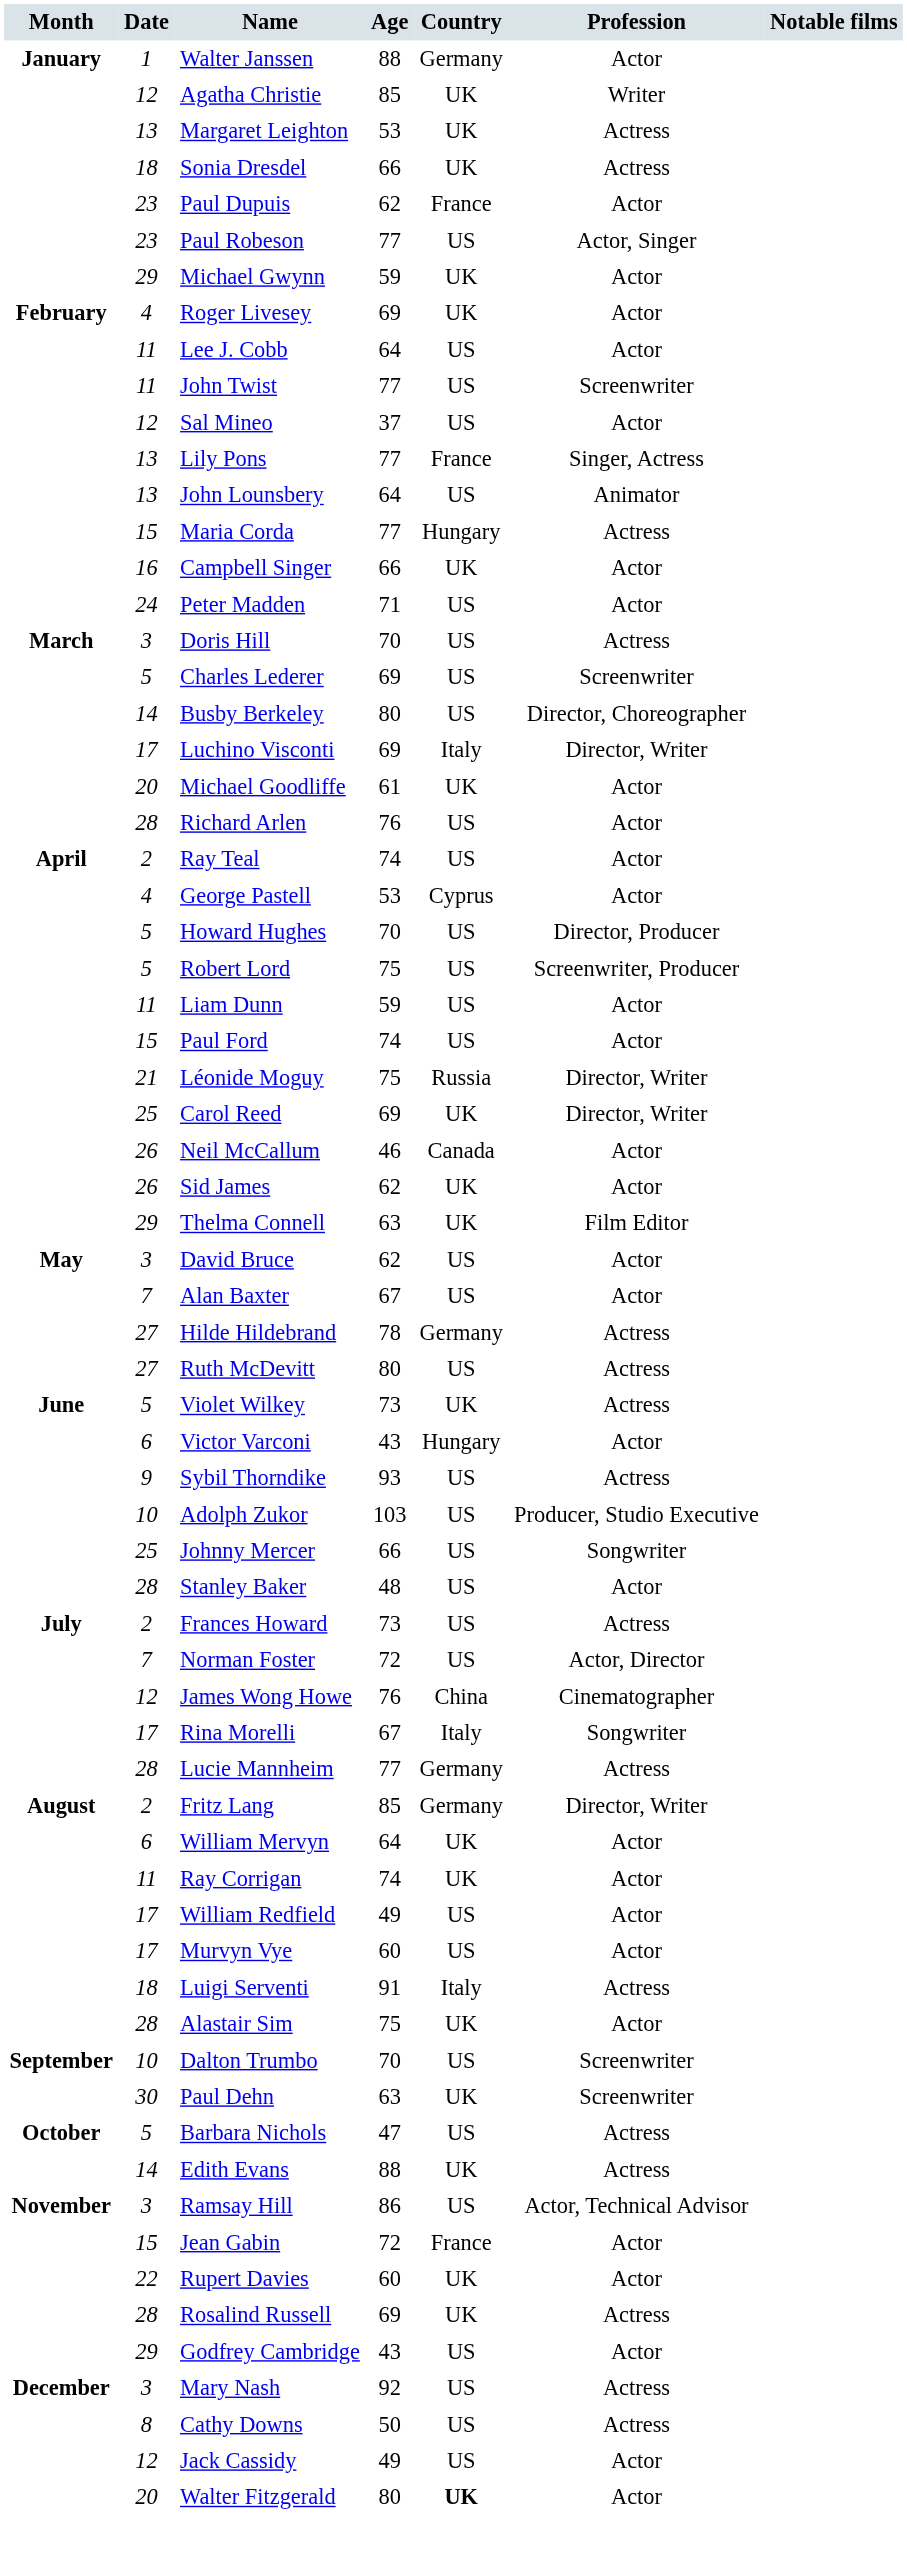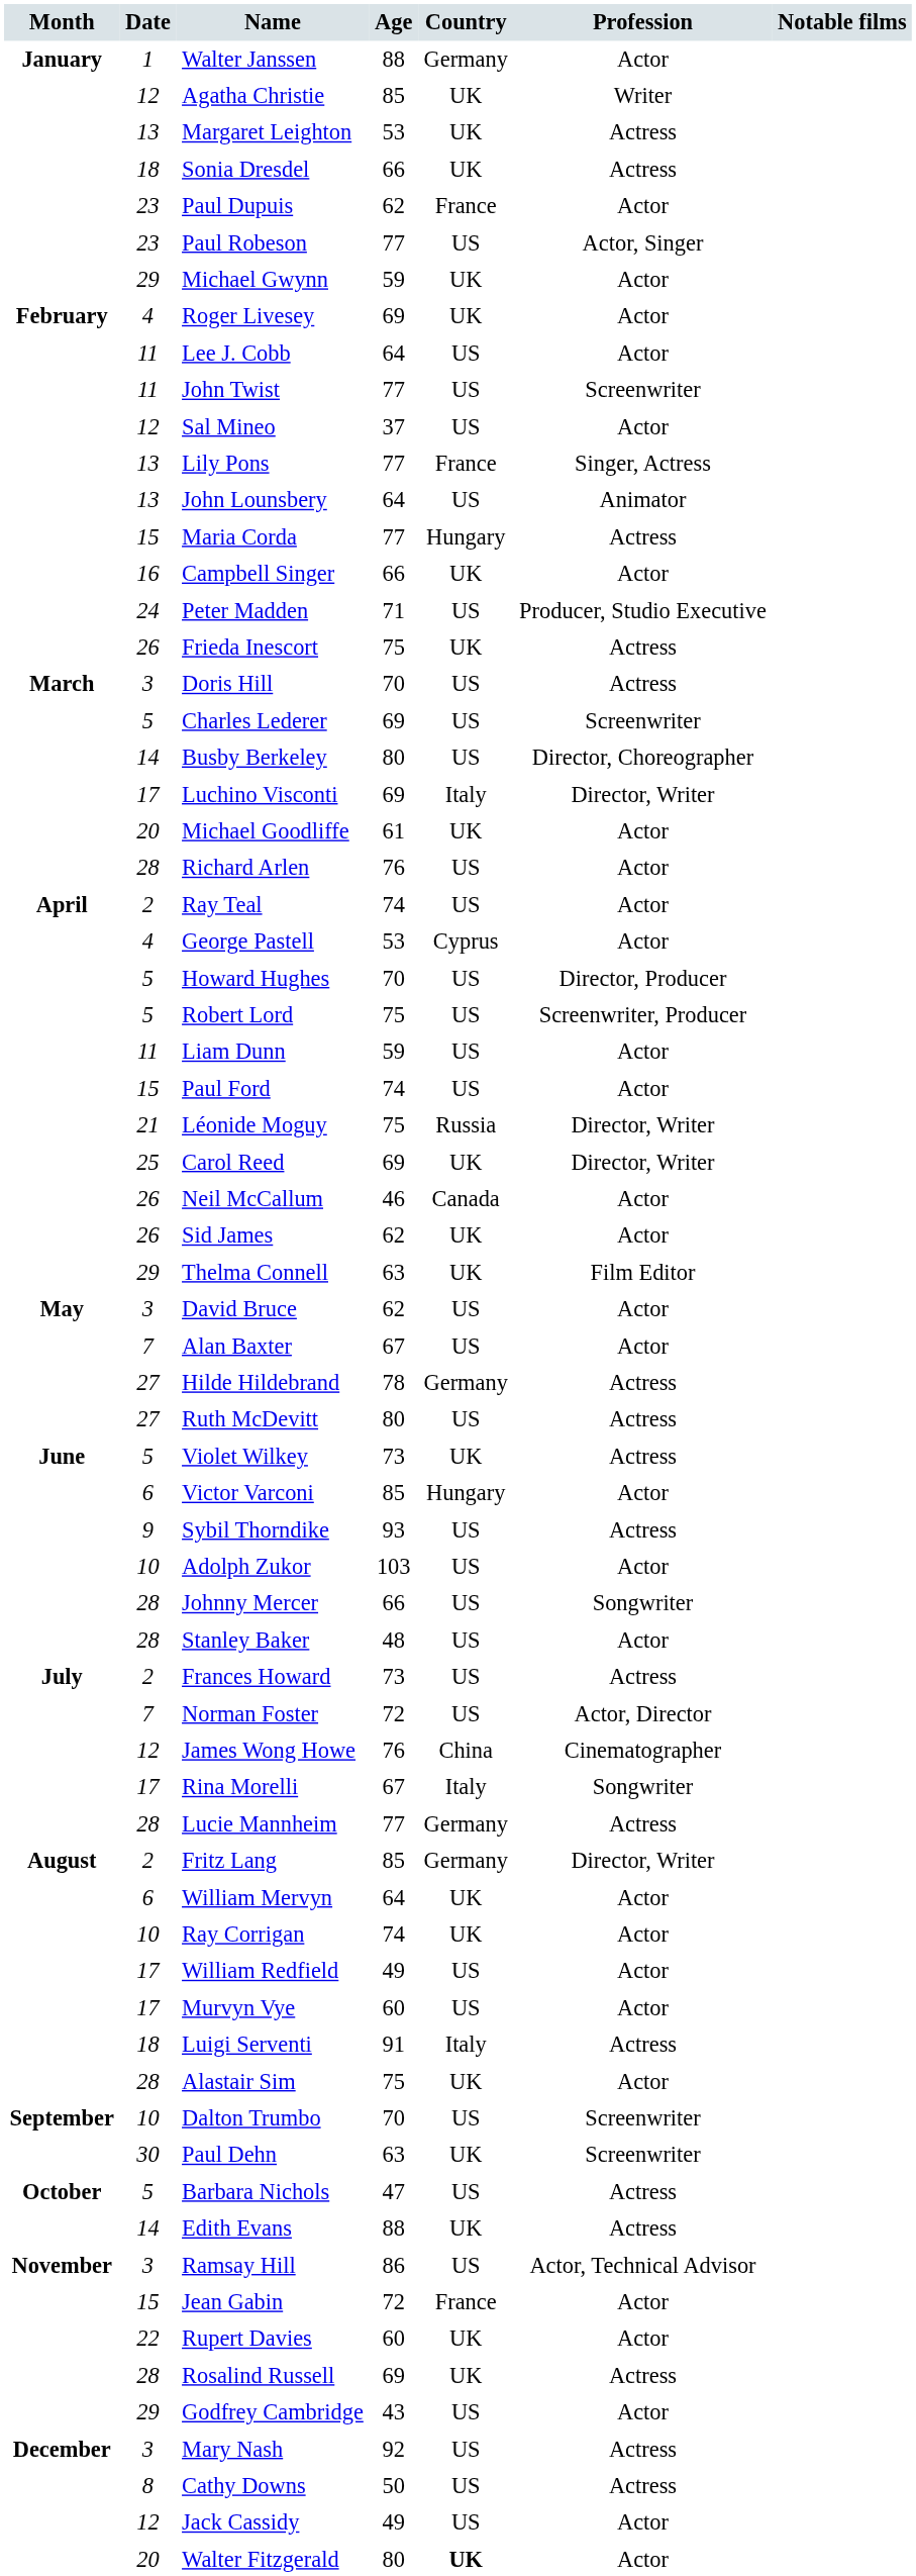 <table cellspacing="0" cellpadding="4" border="0">
 <tr style="background:#dae3e7; text-align:center;">
 <td><strong>Month</strong></td>
 <td><strong>Date</strong></td>
 <td><strong>Name</strong></td>
 <td><strong>Age</strong></td>
 <td><strong>Country</strong></td>
 <td><strong>Profession</strong></td>
 <td><strong>Notable films</strong></td>
 </tr>
 <tr valign="top">
 <td rowspan=7 style="text-align:center; vertical-align:top;"><strong>January</strong></td>
 <td style="text-align:center;"><em>1</em></td>
 <td><a href='#'>Walter Janssen</a></td>
 <td style="text-align:center;">88</td>
 <td style="text-align:center;">Germany</td>
 <td style="text-align:center;">Actor</td>
 <td></td>
 </tr>
 <tr>
 <td style="text-align:center;"><em>12</em></td>
 <td><a href='#'>Agatha Christie</a></td>
 <td style="text-align:center;">85</td>
 <td style="text-align:center;">UK</td>
 <td style="text-align:center;">Writer</td>
 <td></td>
 </tr>
 <tr>
 <td style="text-align:center;"><em>13</em></td>
 <td><a href='#'>Margaret Leighton</a></td>
 <td style="text-align:center;">53</td>
 <td style="text-align:center;">UK</td>
 <td style="text-align:center;">Actress</td>
 <td></td>
 </tr>
 <tr>
 <td style="text-align:center;"><em>18</em></td>
 <td><a href='#'>Sonia Dresdel</a></td>
 <td style="text-align:center;">66</td>
 <td style="text-align:center;">UK</td>
 <td style="text-align:center;">Actress</td>
 <td></td>
 </tr>
 <tr>
 <td style="text-align:center;"><em>23</em></td>
 <td><a href='#'>Paul Dupuis</a></td>
 <td style="text-align:center;">62</td>
 <td style="text-align:center;">France</td>
 <td style="text-align:center;">Actor</td>
 <td></td>
 </tr>
 <tr>
 <td style="text-align:center;"><em>23</em></td>
 <td><a href='#'>Paul Robeson</a></td>
 <td style="text-align:center;">77</td>
 <td style="text-align:center;">US</td>
 <td style="text-align:center;">Actor, Singer</td>
 <td></td>
 </tr>
 <tr>
 <td style="text-align:center;"><em>29</em></td>
 <td><a href='#'>Michael Gwynn</a></td>
 <td style="text-align:center;">59</td>
 <td style="text-align:center;">UK</td>
 <td style="text-align:center;">Actor</td>
 <td></td>
 </tr>
 <tr>
 <td rowspan=9 style="text-align:center; vertical-align:top;"><strong>February</strong></td>
 <td style="text-align:center;"><em>4</em></td>
 <td><a href='#'>Roger Livesey</a></td>
 <td style="text-align:center;">69</td>
 <td style="text-align:center;">UK</td>
 <td style="text-align:center;">Actor</td>
 <td></td>
 </tr>
 <tr>
 <td style="text-align:center;"><em>11</em></td>
 <td><a href='#'>Lee J. Cobb</a></td>
 <td style="text-align:center;">64</td>
 <td style="text-align:center;">US</td>
 <td style="text-align:center;">Actor</td>
 <td></td>
 </tr>
 <tr>
 <td style="text-align:center;"><em>11</em></td>
 <td><a href='#'>John Twist</a></td>
 <td style="text-align:center;">77</td>
 <td style="text-align:center;">US</td>
 <td style="text-align:center;">Screenwriter</td>
 <td></td>
 </tr>
 <tr>
 <td style="text-align:center;"><em>12</em></td>
 <td><a href='#'>Sal Mineo</a></td>
 <td style="text-align:center;">37</td>
 <td style="text-align:center;">US</td>
 <td style="text-align:center;">Actor</td>
 <td></td>
 </tr>
 <tr>
 <td style="text-align:center;"><em>13</em></td>
 <td><a href='#'>Lily Pons</a></td>
 <td style="text-align:center;">77</td>
 <td style="text-align:center;">France</td>
 <td style="text-align:center;">Singer, Actress</td>
 <td></td>
 </tr>
 <tr>
 <td style="text-align:center;"><em>13</em></td>
 <td><a href='#'>John Lounsbery</a></td>
 <td style="text-align:center;">64</td>
 <td style="text-align:center;">US</td>
 <td style="text-align:center;">Animator</td>
 <td></td>
 </tr>
 <tr>
 <td style="text-align:center;"><em>15</em></td>
 <td><a href='#'>Maria Corda</a></td>
 <td style="text-align:center;">77</td>
 <td style="text-align:center;">Hungary</td>
 <td style="text-align:center;">Actress</td>
 <td></td>
 </tr>
 <tr>
 <td style="text-align:center;"><em>16</em></td>
 <td><a href='#'>Campbell Singer</a></td>
 <td style="text-align:center;">66</td>
 <td style="text-align:center;">UK</td>
 <td style="text-align:center;">Actor</td>
 <td></td>
 </tr>
 <tr>
 <td style="text-align:center;"><em>24</em></td>
 <td><a href='#'>Peter Madden</a></td>
 <td style="text-align:center;">71</td>
 <td style="text-align:center;">US</td>
-<td style="text-align:center;">Actor</td>
+<td style="text-align:center;">Producer, Studio Executive</td>
+<td></td>
+</tr>
+<tr>
+<td></td>
+<td style="text-align:center;"><em>26</em></td>
+<td><a href='#'>Frieda Inescort</a></td>
+<td style="text-align:center;">75</td>
+<td style="text-align:center;">UK</td>
+<td style="text-align:center;">Actress</td>
 <td></td>
 </tr>
 <tr>
 <td rowspan=6 style="text-align:center; vertical-align:top;"><strong>March</strong></td>
 <td style="text-align:center;"><em>3</em></td>
 <td><a href='#'>Doris Hill</a></td>
 <td style="text-align:center;">70</td>
 <td style="text-align:center;">US</td>
 <td style="text-align:center;">Actress</td>
 <td></td>
 </tr>
 <tr>
 <td style="text-align:center;"><em>5</em></td>
 <td><a href='#'>Charles Lederer</a></td>
 <td style="text-align:center;">69</td>
 <td style="text-align:center;">US</td>
 <td style="text-align:center;">Screenwriter</td>
 <td></td>
 </tr>
 <tr>
 <td style="text-align:center;"><em>14</em></td>
 <td><a href='#'>Busby Berkeley</a></td>
 <td style="text-align:center;">80</td>
 <td style="text-align:center;">US</td>
 <td style="text-align:center;">Director, Choreographer</td>
 <td></td>
 </tr>
 <tr>
 <td style="text-align:center;"><em>17</em></td>
 <td><a href='#'>Luchino Visconti</a></td>
 <td style="text-align:center;">69</td>
 <td style="text-align:center;">Italy</td>
 <td style="text-align:center;">Director, Writer</td>
 <td></td>
 </tr>
 <tr>
 <td style="text-align:center;"><em>20</em></td>
 <td><a href='#'>Michael Goodliffe</a></td>
 <td style="text-align:center;">61</td>
 <td style="text-align:center;">UK</td>
 <td style="text-align:center;">Actor</td>
 <td></td>
 </tr>
 <tr>
 <td style="text-align:center;"><em>28</em></td>
 <td><a href='#'>Richard Arlen</a></td>
 <td style="text-align:center;">76</td>
 <td style="text-align:center;">US</td>
 <td style="text-align:center;">Actor</td>
 <td></td>
 </tr>
 <tr>
 <td rowspan=11 style="text-align:center; vertical-align:top;"><strong>April</strong></td>
 <td style="text-align:center;"><em>2</em></td>
 <td><a href='#'>Ray Teal</a></td>
 <td style="text-align:center;">74</td>
 <td style="text-align:center;">US</td>
 <td style="text-align:center;">Actor</td>
 <td></td>
 </tr>
 <tr>
 <td style="text-align:center;"><em>4</em></td>
 <td><a href='#'>George Pastell</a></td>
 <td style="text-align:center;">53</td>
 <td style="text-align:center;">Cyprus</td>
 <td style="text-align:center;">Actor</td>
 <td></td>
 </tr>
 <tr>
 <td style="text-align:center;"><em>5</em></td>
 <td><a href='#'>Howard Hughes</a></td>
 <td style="text-align:center;">70</td>
 <td style="text-align:center;">US</td>
 <td style="text-align:center;">Director, Producer</td>
 <td></td>
 </tr>
 <tr>
 <td style="text-align:center;"><em>5</em></td>
 <td><a href='#'>Robert Lord</a></td>
 <td style="text-align:center;">75</td>
 <td style="text-align:center;">US</td>
 <td style="text-align:center;">Screenwriter, Producer</td>
 <td></td>
 </tr>
 <tr>
 <td style="text-align:center;"><em>11</em></td>
 <td><a href='#'>Liam Dunn</a></td>
 <td style="text-align:center;">59</td>
 <td style="text-align:center;">US</td>
 <td style="text-align:center;">Actor</td>
 <td></td>
 </tr>
 <tr>
 <td style="text-align:center;"><em>15</em></td>
 <td><a href='#'>Paul Ford</a></td>
 <td style="text-align:center;">74</td>
 <td style="text-align:center;">US</td>
 <td style="text-align:center;">Actor</td>
 <td></td>
 </tr>
 <tr>
 <td style="text-align:center;"><em>21</em></td>
 <td><a href='#'>Léonide Moguy</a></td>
 <td style="text-align:center;">75</td>
 <td style="text-align:center;">Russia</td>
 <td style="text-align:center;">Director, Writer</td>
 <td></td>
 </tr>
 <tr>
 <td style="text-align:center;"><em>25</em></td>
 <td><a href='#'>Carol Reed</a></td>
 <td style="text-align:center;">69</td>
 <td style="text-align:center;">UK</td>
 <td style="text-align:center;">Director, Writer</td>
 <td></td>
 </tr>
 <tr>
 <td style="text-align:center;"><em>26</em></td>
 <td><a href='#'>Neil McCallum</a></td>
 <td style="text-align:center;">46</td>
 <td style="text-align:center;">Canada</td>
 <td style="text-align:center;">Actor</td>
 <td></td>
 </tr>
 <tr>
 <td style="text-align:center;"><em>26</em></td>
 <td><a href='#'>Sid James</a></td>
 <td style="text-align:center;">62</td>
 <td style="text-align:center;">UK</td>
 <td style="text-align:center;">Actor</td>
 <td></td>
 </tr>
 <tr>
 <td style="text-align:center;"><em>29</em></td>
 <td><a href='#'>Thelma Connell</a></td>
 <td style="text-align:center;">63</td>
 <td style="text-align:center;">UK</td>
 <td style="text-align:center;">Film Editor</td>
 <td></td>
 </tr>
 <tr>
 <td rowspan=4 style="text-align:center; vertical-align:top;"><strong>May</strong></td>
 <td style="text-align:center;"><em>3</em></td>
 <td><a href='#'>David Bruce</a></td>
 <td style="text-align:center;">62</td>
 <td style="text-align:center;">US</td>
 <td style="text-align:center;">Actor</td>
 <td></td>
 </tr>
 <tr>
 <td style="text-align:center;"><em>7</em></td>
 <td><a href='#'>Alan Baxter</a></td>
 <td style="text-align:center;">67</td>
 <td style="text-align:center;">US</td>
 <td style="text-align:center;">Actor</td>
 <td></td>
 </tr>
 <tr>
 <td style="text-align:center;"><em>27</em></td>
 <td><a href='#'>Hilde Hildebrand</a></td>
 <td style="text-align:center;">78</td>
 <td style="text-align:center;">Germany</td>
 <td style="text-align:center;">Actress</td>
 <td></td>
 </tr>
 <tr>
 <td style="text-align:center;"><em>27</em></td>
 <td><a href='#'>Ruth McDevitt</a></td>
 <td style="text-align:center;">80</td>
 <td style="text-align:center;">US</td>
 <td style="text-align:center;">Actress</td>
 <td></td>
 </tr>
 <tr>
 <td rowspan=6 style="text-align:center; vertical-align:top;"><strong>June</strong></td>
 <td style="text-align:center;"><em>5</em></td>
 <td><a href='#'>Violet Wilkey</a></td>
 <td style="text-align:center;">73</td>
 <td style="text-align:center;">UK</td>
 <td style="text-align:center;">Actress</td>
 <td></td>
 </tr>
 <tr>
 <td style="text-align:center;"><em>6</em></td>
 <td><a href='#'>Victor Varconi</a></td>
-<td style="text-align:center;">43</td>
+<td style="text-align:center;">85</td>
 <td style="text-align:center;">Hungary</td>
 <td style="text-align:center;">Actor</td>
 <td></td>
 </tr>
 <tr>
 <td style="text-align:center;"><em>9</em></td>
 <td><a href='#'>Sybil Thorndike</a></td>
 <td style="text-align:center;">93</td>
 <td style="text-align:center;">US</td>
 <td style="text-align:center;">Actress</td>
 <td></td>
 </tr>
 <tr>
 <td style="text-align:center;"><em>10</em></td>
 <td><a href='#'>Adolph Zukor</a></td>
 <td style="text-align:center;">103</td>
 <td style="text-align:center;">US</td>
-<td style="text-align:center;">Producer, Studio Executive</td>
+<td style="text-align:center;">Actor</td>
 <td></td>
 </tr>
 <tr>
-<td style="text-align:center;"><em>25</em></td>
+<td style="text-align:center;"><em>28</em></td>
 <td><a href='#'>Johnny Mercer</a></td>
 <td style="text-align:center;">66</td>
 <td style="text-align:center;">US</td>
 <td style="text-align:center;">Songwriter</td>
 <td></td>
 </tr>
 <tr>
 <td style="text-align:center;"><em>28</em></td>
 <td><a href='#'>Stanley Baker</a></td>
 <td style="text-align:center;">48</td>
 <td style="text-align:center;">US</td>
 <td style="text-align:center;">Actor</td>
 <td></td>
 </tr>
 <tr>
 <td rowspan=5 style="text-align:center; vertical-align:top;"><strong>July</strong></td>
 <td style="text-align:center;"><em>2</em></td>
 <td><a href='#'>Frances Howard</a></td>
 <td style="text-align:center;">73</td>
 <td style="text-align:center;">US</td>
 <td style="text-align:center;">Actress</td>
 <td></td>
 </tr>
 <tr>
 <td style="text-align:center;"><em>7</em></td>
 <td><a href='#'>Norman Foster</a></td>
 <td style="text-align:center;">72</td>
 <td style="text-align:center;">US</td>
 <td style="text-align:center;">Actor, Director</td>
 <td></td>
 </tr>
 <tr>
 <td style="text-align:center;"><em>12</em></td>
 <td><a href='#'>James Wong Howe</a></td>
 <td style="text-align:center;">76</td>
 <td style="text-align:center;">China</td>
 <td style="text-align:center;">Cinematographer</td>
 <td></td>
 </tr>
 <tr>
 <td style="text-align:center;"><em>17</em></td>
 <td><a href='#'>Rina Morelli</a></td>
 <td style="text-align:center;">67</td>
 <td style="text-align:center;">Italy</td>
 <td style="text-align:center;">Songwriter</td>
 <td></td>
 </tr>
 <tr>
 <td style="text-align:center;"><em>28</em></td>
 <td><a href='#'>Lucie Mannheim</a></td>
 <td style="text-align:center;">77</td>
 <td style="text-align:center;">Germany</td>
 <td style="text-align:center;">Actress</td>
 <td></td>
 </tr>
 <tr>
 <td rowspan=7 style="text-align:center; vertical-align:top;"><strong>August</strong></td>
 <td style="text-align:center;"><em>2</em></td>
 <td><a href='#'>Fritz Lang</a></td>
 <td style="text-align:center;">85</td>
 <td style="text-align:center;">Germany</td>
 <td style="text-align:center;">Director, Writer</td>
 <td></td>
 </tr>
 <tr>
 <td style="text-align:center;"><em>6</em></td>
 <td><a href='#'>William Mervyn</a></td>
 <td style="text-align:center;">64</td>
 <td style="text-align:center;">UK</td>
 <td style="text-align:center;">Actor</td>
 <td></td>
 </tr>
 <tr>
-<td style="text-align:center;"><em>11</em></td>
+<td style="text-align:center;"><em>10</em></td>
 <td><a href='#'>Ray Corrigan</a></td>
 <td style="text-align:center;">74</td>
 <td style="text-align:center;">UK</td>
 <td style="text-align:center;">Actor</td>
 <td></td>
 </tr>
 <tr>
 <td style="text-align:center;"><em>17</em></td>
 <td><a href='#'>William Redfield</a></td>
 <td style="text-align:center;">49</td>
 <td style="text-align:center;">US</td>
 <td style="text-align:center;">Actor</td>
 <td></td>
 </tr>
 <tr>
 <td style="text-align:center;"><em>17</em></td>
 <td><a href='#'>Murvyn Vye</a></td>
 <td style="text-align:center;">60</td>
 <td style="text-align:center;">US</td>
 <td style="text-align:center;">Actor</td>
 <td></td>
 </tr>
 <tr>
 <td style="text-align:center;"><em>18</em></td>
 <td><a href='#'>Luigi Serventi</a></td>
 <td style="text-align:center;">91</td>
 <td style="text-align:center;">Italy</td>
 <td style="text-align:center;">Actress</td>
 <td></td>
 </tr>
 <tr>
 <td style="text-align:center;"><em>28</em></td>
 <td><a href='#'>Alastair Sim</a></td>
 <td style="text-align:center;">75</td>
 <td style="text-align:center;">UK</td>
 <td style="text-align:center;">Actor</td>
 <td></td>
 </tr>
 <tr>
 <td rowspan=2 style="text-align:center; vertical-align:top;"><strong>September</strong></td>
 <td style="text-align:center;"><em>10</em></td>
 <td><a href='#'>Dalton Trumbo</a></td>
 <td style="text-align:center;">70</td>
 <td style="text-align:center;">US</td>
 <td style="text-align:center;">Screenwriter</td>
 <td></td>
 </tr>
 <tr>
 <td style="text-align:center;"><em>30</em></td>
 <td><a href='#'>Paul Dehn</a></td>
 <td style="text-align:center;">63</td>
 <td style="text-align:center;">UK</td>
 <td style="text-align:center;">Screenwriter</td>
 <td></td>
 </tr>
 <tr>
 <td rowspan=2 style="text-align:center; vertical-align:top;"><strong>October</strong></td>
 <td style="text-align:center;"><em>5</em></td>
 <td><a href='#'>Barbara Nichols</a></td>
 <td style="text-align:center;">47</td>
 <td style="text-align:center;">US</td>
 <td style="text-align:center;">Actress</td>
 <td></td>
 </tr>
 <tr>
 <td style="text-align:center;"><em>14</em></td>
 <td><a href='#'>Edith Evans</a></td>
 <td style="text-align:center;">88</td>
 <td style="text-align:center;">UK</td>
 <td style="text-align:center;">Actress</td>
 <td></td>
 </tr>
 <tr>
 <td rowspan=5 style="text-align:center; vertical-align:top;"><strong>November</strong></td>
 <td style="text-align:center;"><em>3</em></td>
 <td><a href='#'>Ramsay Hill</a></td>
 <td style="text-align:center;">86</td>
 <td style="text-align:center;">US</td>
 <td style="text-align:center;">Actor, Technical Advisor</td>
 <td></td>
 </tr>
 <tr>
 <td style="text-align:center;"><em>15</em></td>
 <td><a href='#'>Jean Gabin</a></td>
 <td style="text-align:center;">72</td>
 <td style="text-align:center;">France</td>
 <td style="text-align:center;">Actor</td>
 <td></td>
 </tr>
 <tr>
 <td style="text-align:center;"><em>22</em></td>
 <td><a href='#'>Rupert Davies</a></td>
 <td style="text-align:center;">60</td>
 <td style="text-align:center;">UK</td>
 <td style="text-align:center;">Actor</td>
 <td></td>
 </tr>
 <tr>
 <td style="text-align:center;"><em>28</em></td>
 <td><a href='#'>Rosalind Russell</a></td>
 <td style="text-align:center;">69</td>
 <td style="text-align:center;">UK</td>
 <td style="text-align:center;">Actress</td>
 <td></td>
 </tr>
 <tr>
 <td style="text-align:center;"><em>29</em></td>
 <td><a href='#'>Godfrey Cambridge</a></td>
 <td style="text-align:center;">43</td>
 <td style="text-align:center;">US</td>
 <td style="text-align:center;">Actor</td>
 <td></td>
 </tr>
 <tr>
 <td rowspan=4 style="text-align:center; vertical-align:top;"><strong>December</strong></td>
 <td style="text-align:center;"><em>3</em></td>
 <td><a href='#'>Mary Nash</a></td>
 <td style="text-align:center;">92</td>
 <td style="text-align:center;">US</td>
 <td style="text-align:center;">Actress</td>
 <td></td>
 </tr>
 <tr>
 <td style="text-align:center;"><em>8</em></td>
 <td><a href='#'>Cathy Downs</a></td>
 <td style="text-align:center;">50</td>
 <td style="text-align:center;">US</td>
 <td style="text-align:center;">Actress</td>
 <td></td>
 </tr>
 <tr>
 <td style="text-align:center;"><em>12</em></td>
 <td><a href='#'>Jack Cassidy</a></td>
 <td style="text-align:center;">49</td>
 <td style="text-align:center;">US</td>
 <td style="text-align:center;">Actor</td>
 <td></td>
 </tr>
 <tr>
 <td style="text-align:center;"><em>20</em></td>
 <td><a href='#'>Walter Fitzgerald</a></td>
 <td style="text-align:center;">80</td>
 <td style="text-align:center;"><strong>UK</strong></td>
 <td style="text-align:center;">Actor</td>
 <td></td>
 </tr>
 <tr>
 </tr>
 </table>
